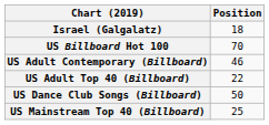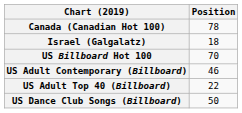 <table class="wikitable sortable plainrowheaders" style="text-align:center">
 <tr>
 <th scope="col">Chart (2019)</th>
 <th scope="col">Position</th>
+</tr>
+<tr>
+<th scope="row">Canada (Canadian Hot 100)</th>
+<td>78</td>
 </tr>
 <tr>
 <th scope="row">Israel (Galgalatz)</th>
 <td>18</td>
 </tr>
 <tr>
 <th scope="row">US <em>Billboard</em> Hot 100</th>
 <td>70</td>
 </tr>
 <tr>
 <th scope="row">US Adult Contemporary (<em>Billboard</em>)</th>
 <td>46</td>
 </tr>
 <tr>
 <th scope="row">US Adult Top 40 (<em>Billboard</em>)</th>
 <td>22</td>
 </tr>
 <tr>
 <th scope="row">US Dance Club Songs (<em>Billboard</em>)</th>
 <td>50</td>
 </tr>
-<tr>
-<th scope="row">US Mainstream Top 40 (<em>Billboard</em>)</th>
-<td>25</td>
-</tr>
 </table>
